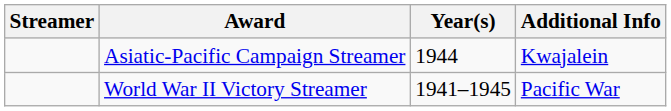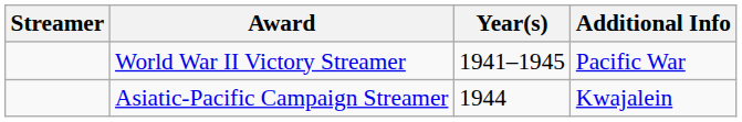 <table class=wikitable>
 <tr>
 <th>Streamer</th>
 <th>Award</th>
 <th>Year(s)</th>
 <th>Additional Info</th>
 </tr>
 <tr>
 <td></td>
+<td><a href='#'>World War II Victory Streamer</a></td>
+<td>1941–1945</td>
+<td><a href='#'>Pacific War</a></td>
+</tr>
+<tr>
+<td></td>
 <td><a href='#'>Asiatic-Pacific Campaign Streamer</a></td>
 <td>1944</td>
 <td><a href='#'>Kwajalein</a></td>
 </tr>
-<tr>
-<td></td>
-<td><a href='#'>World War II Victory Streamer</a></td>
-<td>1941–1945</td>
-<td><a href='#'>Pacific War</a></td>
-</tr>
 </table>
